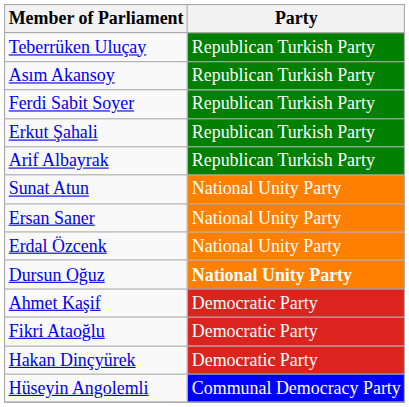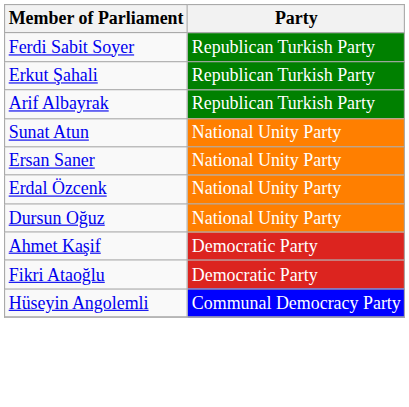 <table class="wikitable">
 <tr>
 <th>Member of Parliament</th>
 <th>Party</th>
-</tr>
-<tr>
-<td><a href='#'>Teberrüken Uluçay</a></td>
-<td style="background:#008000; color:white">Republican Turkish Party</td>
-</tr>
-<tr>
-<td><a href='#'>Asım Akansoy</a></td>
-<td style="background:#008000; color:white">Republican Turkish Party</td>
 </tr>
 <tr>
 <td><a href='#'>Ferdi Sabit Soyer</a></td>
 <td style="background:#008000; color:white">Republican Turkish Party</td>
 </tr>
 <tr>
 <td><a href='#'>Erkut Şahali</a></td>
 <td style="background:#008000; color:white">Republican Turkish Party</td>
 </tr>
 <tr>
 <td><a href='#'>Arif Albayrak</a></td>
 <td style="background:#008000; color:white">Republican Turkish Party</td>
 </tr>
 <tr>
 <td><a href='#'>Sunat Atun</a></td>
 <td style="background:#FF7F00; color:white">National Unity Party</td>
 </tr>
 <tr>
 <td><a href='#'>Ersan Saner</a></td>
 <td style="background:#FF7F00; color:white">National Unity Party</td>
 </tr>
 <tr>
 <td><a href='#'>Erdal Özcenk</a></td>
 <td style="background:#FF7F00; color:white">National Unity Party</td>
 </tr>
 <tr>
 <td><a href='#'>Dursun Oğuz</a></td>
-<td style="background:#FF7F00; color:white"><strong>National Unity Party</strong></td>
+<td style="background:#FF7F00; color:white">National Unity Party</td>
 </tr>
 <tr>
 <td><a href='#'>Ahmet Kaşif</a></td>
 <td style="background:#DC241f; color:white">Democratic Party</td>
 </tr>
 <tr>
 <td><a href='#'>Fikri Ataoğlu</a></td>
 <td style="background:#DC241f; color:white">Democratic Party</td>
 </tr>
 <tr>
-<td><a href='#'>Hakan Dinçyürek</a></td>
-<td style="background:#DC241f; color:white">Democratic Party</td>
-</tr>
-<tr>
 <td><a href='#'>Hüseyin Angolemli</a></td>
 <td style="background:#0000FF; color:white">Communal Democracy Party</td>
 </tr>
 <tr>
 </tr>
 </table>
